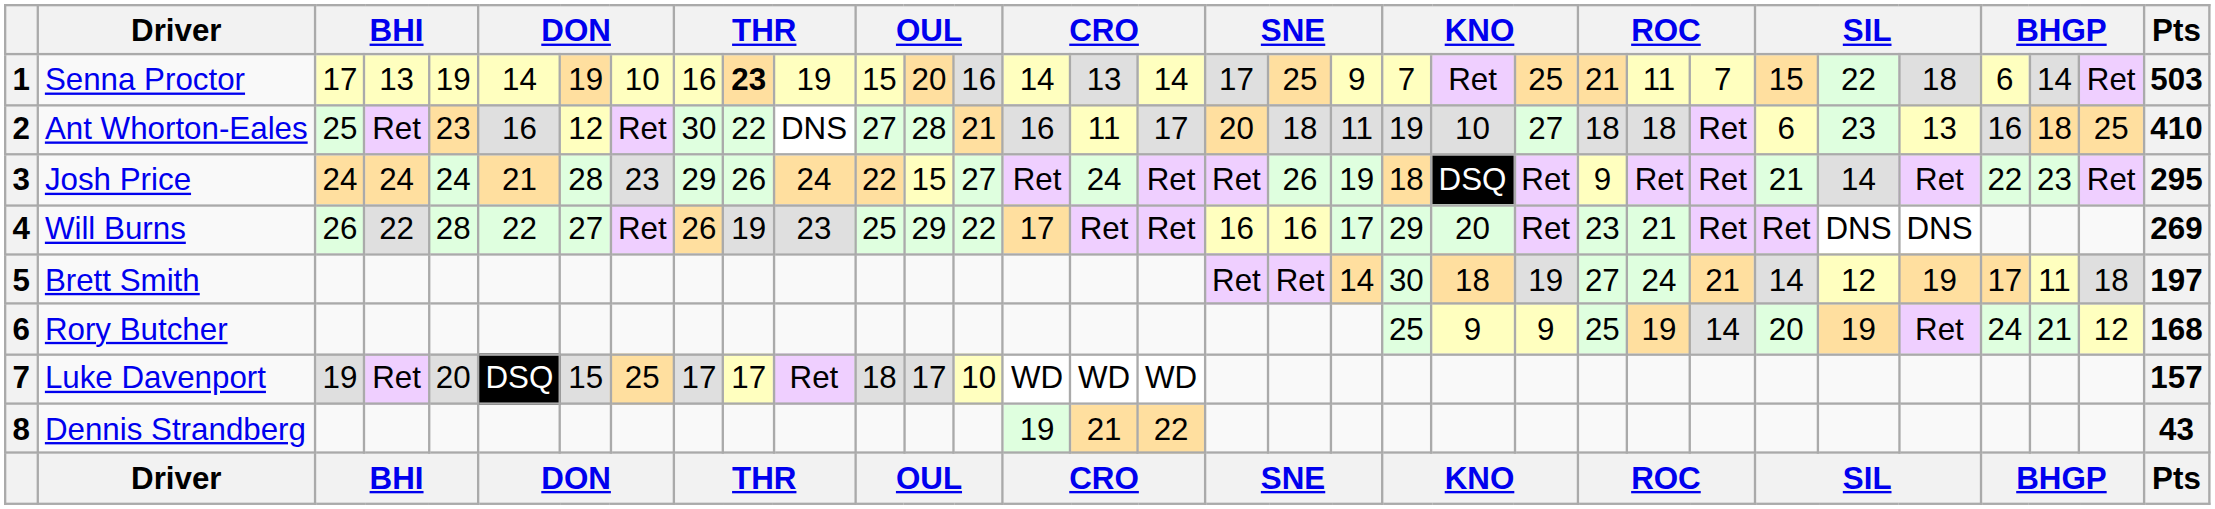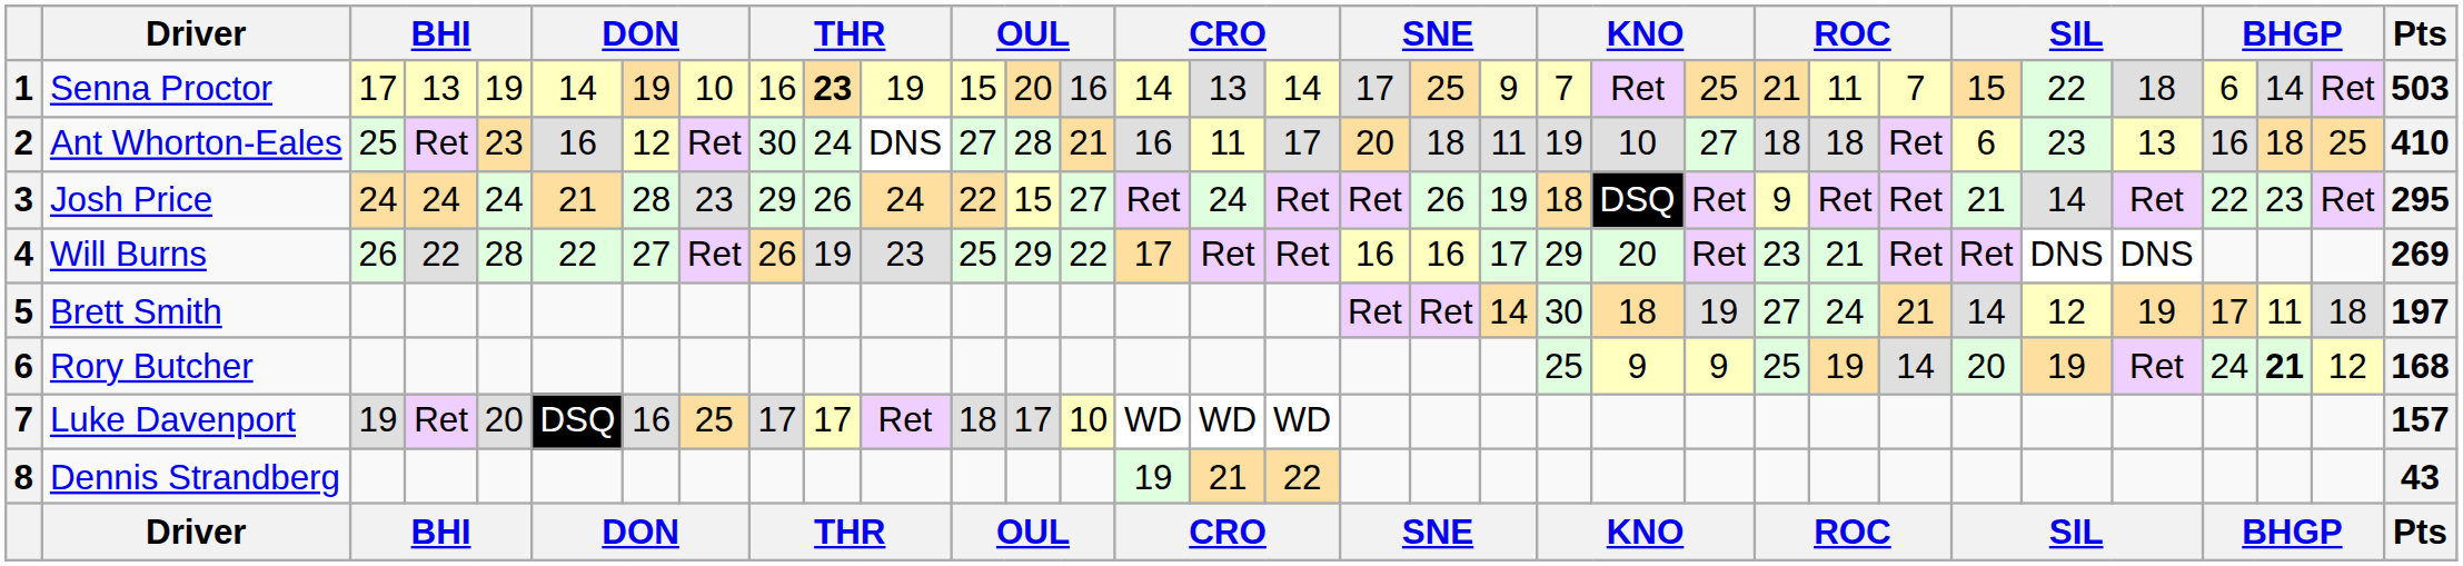 <table class="wikitable" style="font-size: 84%; text-align: center">
 <tr valign="top">
 <th valign="middle"></th>
 <th valign="middle">Driver</th>
 <th colspan="3"><a href='#'>BHI</a></th>
 <th colspan="3"><a href='#'>DON</a></th>
 <th colspan="3"><a href='#'>THR</a></th>
 <th colspan="3"><a href='#'>OUL</a></th>
 <th colspan="3"><a href='#'>CRO</a></th>
 <th colspan="3"><a href='#'>SNE</a></th>
 <th colspan="3"><a href='#'>KNO</a></th>
 <th colspan="3"><a href='#'>ROC</a></th>
 <th colspan="3"><a href='#'>SIL</a></th>
 <th colspan="3"><a href='#'>BHGP</a></th>
 <th valign=middle>Pts</th>
 </tr>
 <tr>
 <th>1</th>
 <td align="left"> <a href='#'>Senna Proctor</a></td>
 <td style="background:#ffffbf;">17</td>
 <td style="background:#ffffbf;">13</td>
 <td style="background:#ffffbf;">19</td>
 <td style="background:#ffffbf;">14</td>
 <td style="background:#ffdf9f;">19</td>
 <td style="background:#ffffbf;">10</td>
 <td style="background:#ffffbf;">16</td>
 <td style="background:#ffdf9f;"><strong>23</strong></td>
 <td style="background:#ffffbf;">19</td>
 <td style="background:#ffffbf;">15</td>
 <td style="background:#ffdf9f;">20</td>
 <td style="background:#dfdfdf;">16</td>
 <td style="background:#ffffbf;">14</td>
 <td style="background:#dfdfdf;">13</td>
 <td style="background:#ffffbf;">14</td>
 <td style="background:#dfdfdf;">17</td>
 <td style="background:#ffdf9f;">25</td>
 <td style="background:#ffffbf;">9</td>
 <td style="background:#ffffbf;">7</td>
 <td style="background:#efcfff;">Ret</td>
 <td style="background:#ffdf9f;">25</td>
 <td style="background:#ffdf9f;">21</td>
 <td style="background:#ffffbf;">11</td>
 <td style="background:#ffffbf;">7</td>
 <td style="background:#ffdf9f;">15</td>
 <td style="background:#dfffdf;">22</td>
 <td style="background:#dfdfdf;">18</td>
 <td style="background:#ffffbf;">6</td>
 <td style="background:#dfdfdf;">14</td>
 <td style="background:#efcfff;">Ret</td>
 <th>503</th>
 </tr>
 <tr>
 <th>2</th>
 <td align="left" nowrap> <a href='#'>Ant Whorton-Eales</a></td>
 <td style="background:#dfffdf;">25</td>
 <td style="background:#efcfff;">Ret</td>
 <td style="background:#ffdf9f;">23</td>
 <td style="background:#dfdfdf;">16</td>
 <td style="background:#ffffbf;">12</td>
 <td style="background:#efcfff;">Ret</td>
 <td style="background:#dfffdf;">30</td>
-<td style="background:#dfffdf;">22</td>
+<td style="background:#dfffdf;">24</td>
 <td style="background:#ffffff;">DNS</td>
 <td style="background:#dfffdf;">27</td>
 <td style="background:#dfffdf;">28</td>
 <td style="background:#ffdf9f;">21</td>
 <td style="background:#dfdfdf;">16</td>
 <td style="background:#ffffbf;">11</td>
 <td style="background:#dfdfdf;">17</td>
 <td style="background:#ffdf9f;">20</td>
 <td style="background:#dfdfdf;">18</td>
 <td style="background:#dfdfdf;">11</td>
 <td style="background:#dfdfdf;">19</td>
 <td style="background:#dfdfdf;">10</td>
 <td style="background:#dfffdf;">27</td>
 <td style="background:#dfdfdf;">18</td>
 <td style="background:#dfdfdf;">18</td>
 <td style="background:#efcfff;">Ret</td>
 <td style="background:#ffffbf;">6</td>
 <td style="background:#dfffdf;">23</td>
 <td style="background:#ffffbf;">13</td>
 <td style="background:#dfdfdf;">16</td>
 <td style="background:#ffdf9f;">18</td>
 <td style="background:#ffdf9f;">25</td>
 <th>410</th>
 </tr>
 <tr>
 <th>3</th>
 <td align="left"> <a href='#'>Josh Price</a></td>
 <td style="background:#ffdf9f;">24</td>
 <td style="background:#ffdf9f;">24</td>
 <td style="background:#dfffdf;">24</td>
 <td style="background:#ffdf9f;">21</td>
 <td style="background:#dfffdf;">28</td>
 <td style="background:#dfdfdf;">23</td>
 <td style="background:#dfffdf;">29</td>
 <td style="background:#dfffdf;">26</td>
 <td style="background:#ffdf9f;">24</td>
 <td style="background:#ffdf9f;">22</td>
 <td style="background:#ffffbf;">15</td>
 <td style="background:#dfffdf;">27</td>
 <td style="background:#efcfff;">Ret</td>
 <td style="background:#dfffdf;">24</td>
 <td style="background:#efcfff;">Ret</td>
 <td style="background:#efcfff;">Ret</td>
 <td style="background:#dfffdf;">26</td>
 <td style="background:#dfffdf;">19</td>
 <td style="background:#ffdf9f;">18</td>
 <td style="background:#000000; color:white">DSQ</td>
 <td style="background:#efcfff;">Ret</td>
 <td style="background:#ffffbf;">9</td>
 <td style="background:#efcfff;">Ret</td>
 <td style="background:#efcfff;">Ret</td>
 <td style="background:#dfffdf;">21</td>
 <td style="background:#dfdfdf;">14</td>
 <td style="background:#efcfff;">Ret</td>
 <td style="background:#dfffdf;">22</td>
 <td style="background:#dfffdf;">23</td>
 <td style="background:#efcfff;">Ret</td>
 <th>295</th>
 </tr>
 <tr>
 <th>4</th>
 <td align="left"> <a href='#'>Will Burns</a></td>
 <td style="background:#dfffdf;">26</td>
 <td style="background:#dfdfdf;">22</td>
 <td style="background:#dfffdf;">28</td>
 <td style="background:#dfffdf;">22</td>
 <td style="background:#dfffdf;">27</td>
 <td style="background:#efcfff;">Ret</td>
 <td style="background:#ffdf9f;">26</td>
 <td style="background:#dfdfdf;">19</td>
 <td style="background:#dfdfdf;">23</td>
 <td style="background:#dfffdf;">25</td>
 <td style="background:#dfffdf;">29</td>
 <td style="background:#dfffdf;">22</td>
 <td style="background:#ffdf9f;">17</td>
 <td style="background:#efcfff;">Ret</td>
 <td style="background:#efcfff;">Ret</td>
 <td style="background:#ffffbf;">16</td>
 <td style="background:#ffffbf;">16</td>
 <td style="background:#dfffdf;">17</td>
 <td style="background:#dfffdf;">29</td>
 <td style="background:#dfffdf;">20</td>
 <td style="background:#efcfff;">Ret</td>
 <td style="background:#dfffdf;">23</td>
 <td style="background:#dfffdf;">21</td>
 <td style="background:#efcfff;">Ret</td>
 <td style="background:#efcfff;">Ret</td>
 <td style="background:#ffffff;">DNS</td>
 <td style="background:#ffffff;">DNS</td>
 <td></td>
 <td></td>
 <td></td>
 <th>269</th>
 </tr>
 <tr>
 <th>5</th>
 <td align="left"> <a href='#'>Brett Smith</a></td>
 <td></td>
 <td></td>
 <td></td>
 <td></td>
 <td></td>
 <td></td>
 <td></td>
 <td></td>
 <td></td>
 <td></td>
 <td></td>
 <td></td>
 <td></td>
 <td></td>
 <td></td>
 <td style="background:#efcfff;">Ret</td>
 <td style="background:#efcfff;">Ret</td>
 <td style="background:#ffdf9f;">14</td>
 <td style="background:#dfffdf;">30</td>
 <td style="background:#ffdf9f;">18</td>
 <td style="background:#dfdfdf;">19</td>
 <td style="background:#dfffdf;">27</td>
 <td style="background:#dfffdf;">24</td>
 <td style="background:#ffdf9f;">21</td>
 <td style="background:#dfdfdf;">14</td>
 <td style="background:#ffffbf;">12</td>
 <td style="background:#ffdf9f;">19</td>
 <td style="background:#ffdf9f;">17</td>
 <td style="background:#ffffbf;">11</td>
 <td style="background:#dfdfdf;">18</td>
 <th>197</th>
 </tr>
 <tr>
 <th>6</th>
 <td align="left"> <a href='#'>Rory Butcher</a></td>
 <td></td>
 <td></td>
 <td></td>
 <td></td>
 <td></td>
 <td></td>
 <td></td>
 <td></td>
 <td></td>
 <td></td>
 <td></td>
 <td></td>
 <td></td>
 <td></td>
 <td></td>
 <td></td>
 <td></td>
 <td></td>
 <td style="background:#dfffdf;">25</td>
 <td style="background:#ffffbf;">9</td>
 <td style="background:#ffffbf;">9</td>
 <td style="background:#dfffdf;">25</td>
 <td style="background:#ffdf9f;">19</td>
 <td style="background:#dfdfdf;">14</td>
 <td style="background:#dfffdf;">20</td>
 <td style="background:#ffdf9f;">19</td>
 <td style="background:#efcfff;">Ret</td>
 <td style="background:#dfffdf;">24</td>
-<td style="background:#dfffdf;">21</td>
+<td style="background:#dfffdf;"><strong>21</strong></td>
 <td style="background:#ffffbf;">12</td>
 <th>168</th>
 </tr>
 <tr>
 <th>7</th>
 <td align="left"> <a href='#'>Luke Davenport</a></td>
 <td style="background:#dfdfdf;">19</td>
 <td style="background:#efcfff;">Ret</td>
 <td style="background:#dfdfdf;">20</td>
 <td style="background:#000000; color:white">DSQ</td>
-<td style="background:#dfdfdf;">15</td>
+<td style="background:#dfdfdf;">16</td>
 <td style="background:#ffdf9f;">25</td>
 <td style="background:#dfdfdf;">17</td>
 <td style="background:#ffffbf;">17</td>
 <td style="background:#efcfff;">Ret</td>
 <td style="background:#dfdfdf;">18</td>
 <td style="background:#dfdfdf;">17</td>
 <td style="background:#ffffbf;">10</td>
 <td style="background:#ffffff;">WD</td>
 <td style="background:#ffffff;">WD</td>
 <td style="background:#ffffff;">WD</td>
 <td></td>
 <td></td>
 <td></td>
 <td></td>
 <td></td>
 <td></td>
 <td></td>
 <td></td>
 <td></td>
 <td></td>
 <td></td>
 <td></td>
 <td></td>
 <td></td>
 <td></td>
 <th>157</th>
 </tr>
 <tr>
 <th>8</th>
 <td align="left"> <a href='#'>Dennis Strandberg</a></td>
 <td></td>
 <td></td>
 <td></td>
 <td></td>
 <td></td>
 <td></td>
 <td></td>
 <td></td>
 <td></td>
 <td></td>
 <td></td>
 <td></td>
 <td style="background:#dfffdf;">19</td>
 <td style="background:#ffdf9f;">21</td>
 <td style="background:#ffdf9f;">22</td>
 <td></td>
 <td></td>
 <td></td>
 <td></td>
 <td></td>
 <td></td>
 <td></td>
 <td></td>
 <td></td>
 <td></td>
 <td></td>
 <td></td>
 <td></td>
 <td></td>
 <td></td>
 <th>43</th>
 </tr>
 <tr valign="top">
 <th valign="middle"></th>
 <th valign="middle">Driver</th>
 <th colspan="3"><a href='#'>BHI</a></th>
 <th colspan="3"><a href='#'>DON</a></th>
 <th colspan="3"><a href='#'>THR</a></th>
 <th colspan="3"><a href='#'>OUL</a></th>
 <th colspan="3"><a href='#'>CRO</a></th>
 <th colspan="3"><a href='#'>SNE</a></th>
 <th colspan="3"><a href='#'>KNO</a></th>
 <th colspan="3"><a href='#'>ROC</a></th>
 <th colspan="3"><a href='#'>SIL</a></th>
 <th colspan="3"><a href='#'>BHGP</a></th>
 <th valign=middle>Pts</th>
 </tr>
 </table>
